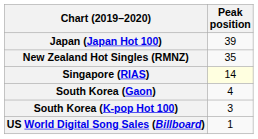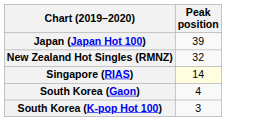 <table class="wikitable plainrowheaders" style="text-align:center">
 <tr>
 <th>Chart (2019–2020)</th>
 <th>Peak<br>position</th>
 </tr>
 <tr>
 <th scope="row">Japan (<a href='#'>Japan Hot 100</a>)</th>
 <td>39</td>
 </tr>
 <tr>
 <th scope="row">New Zealand Hot Singles (RMNZ)</th>
-<td>35</td>
+<td>32</td>
 </tr>
 <tr>
 <th scope="row">Singapore (<a href='#'>RIAS</a>)</th>
 <td style="background: lightyellow;">14</td>
 </tr>
 <tr>
 <th scope="row">South Korea (<a href='#'>Gaon</a>)</th>
 <td>4</td>
 </tr>
 <tr>
 <th scope="row">South Korea (<a href='#'>K-pop Hot 100</a>)</th>
 <td>3</td>
 </tr>
-<tr>
-<th scope="row">US <a href='#'>World Digital Song Sales</a> (<em><a href='#'>Billboard</a></em>)</th>
-<td>1</td>
-</tr>
 </table>
